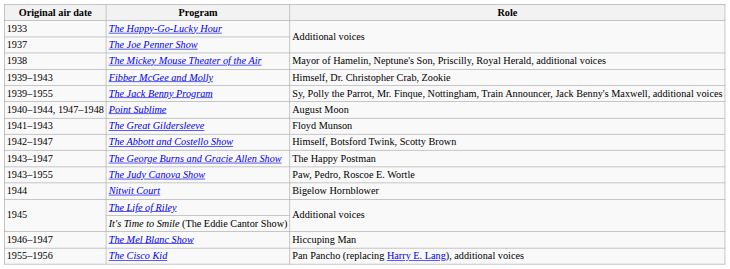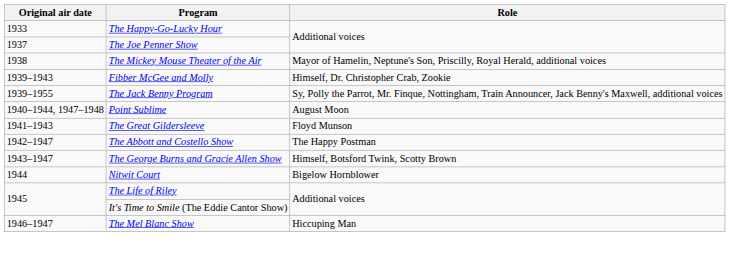 <table class="wikitable">
 <tr>
 <th>Original air date</th>
 <th>Program</th>
 <th>Role</th>
 </tr>
 <tr>
 <td>1933</td>
 <td><em><a href='#'>The Happy-Go-Lucky Hour</a></em></td>
 <td rowspan="2">Additional voices</td>
 </tr>
 <tr>
 <td>1937</td>
 <td><em><a href='#'>The Joe Penner Show</a></em></td>
 </tr>
 <tr>
 <td>1938</td>
 <td><em><a href='#'>The Mickey Mouse Theater of the Air</a></em></td>
 <td>Mayor of Hamelin, Neptune's Son, Priscilly, Royal Herald, additional voices</td>
 </tr>
 <tr>
 <td>1939–1943</td>
 <td><em><a href='#'>Fibber McGee and Molly</a></em></td>
 <td>Himself, Dr. Christopher Crab, Zookie</td>
 </tr>
 <tr>
 <td>1939–1955</td>
 <td><em><a href='#'>The Jack Benny Program</a></em></td>
 <td>Sy, Polly the Parrot, Mr. Finque, Nottingham, Train Announcer, Jack Benny's Maxwell, additional voices</td>
 </tr>
 <tr>
 <td>1940–1944, 1947–1948</td>
 <td><em><a href='#'>Point Sublime</a></em></td>
 <td>August Moon</td>
 </tr>
 <tr>
 <td>1941–1943</td>
 <td><em><a href='#'>The Great Gildersleeve</a></em></td>
 <td>Floyd Munson</td>
 </tr>
 <tr>
 <td>1942–1947</td>
 <td><em><a href='#'>The Abbott and Costello Show</a></em></td>
-<td>Himself, Botsford Twink, Scotty Brown</td>
+<td>The Happy Postman</td>
 </tr>
 <tr>
 <td>1943–1947</td>
 <td><em><a href='#'>The George Burns and Gracie Allen Show</a></em></td>
-<td>The Happy Postman</td>
-</tr>
-<tr>
-<td>1943–1955</td>
-<td><em><a href='#'>The Judy Canova Show</a></em></td>
-<td>Paw, Pedro, Roscoe E. Wortle</td>
+<td>Himself, Botsford Twink, Scotty Brown</td>
 </tr>
 <tr>
 <td>1944</td>
 <td><em><a href='#'>Nitwit Court</a></em></td>
 <td>Bigelow Hornblower</td>
 </tr>
 <tr>
 <td rowspan="2">1945</td>
 <td><em><a href='#'>The Life of Riley</a></em></td>
 <td rowspan="2">Additional voices</td>
 </tr>
 <tr>
 <td><em>It's Time to Smile</em> (The Eddie Cantor Show)</td>
 </tr>
 <tr>
 <td>1946–1947</td>
 <td><em><a href='#'>The Mel Blanc Show</a></em></td>
 <td>Hiccuping Man</td>
 </tr>
-<tr>
-<td>1955–1956</td>
-<td><em><a href='#'>The Cisco Kid</a></em></td>
-<td>Pan Pancho (replacing <a href='#'>Harry E. Lang</a>), additional voices</td>
-</tr>
 </table>
